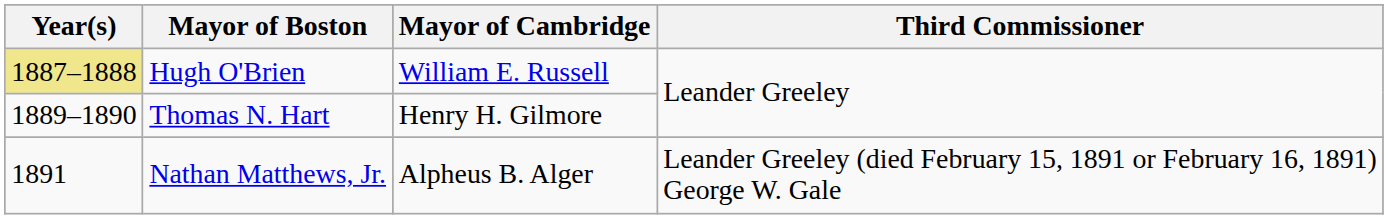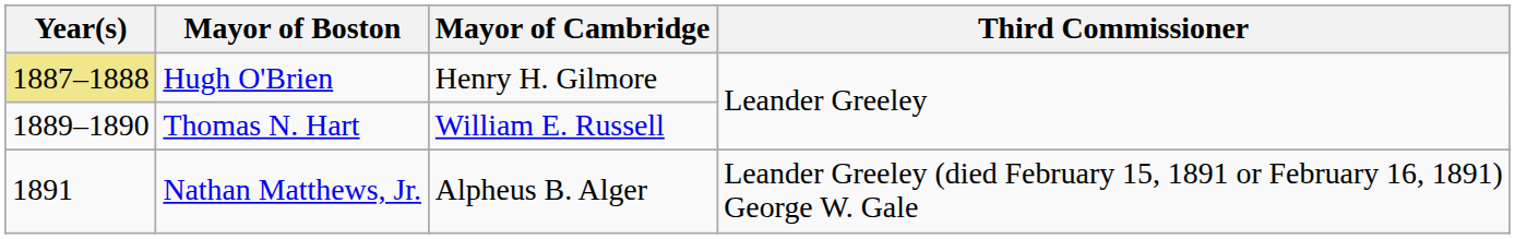 <table class=wikitable>
 <tr>
 <th>Year(s)</th>
 <th>Mayor of Boston</th>
 <th>Mayor of Cambridge</th>
 <th>Third Commissioner</th>
 </tr>
 <tr>
 <td style="background: khaki;">1887–1888</td>
 <td><a href='#'>Hugh O'Brien</a></td>
-<td><a href='#'>William E. Russell</a></td>
+<td>Henry H. Gilmore</td>
 <td rowspan=2>Leander Greeley</td>
 </tr>
 <tr>
 <td>1889–1890</td>
 <td><a href='#'>Thomas N. Hart</a></td>
-<td>Henry H. Gilmore</td>
+<td><a href='#'>William E. Russell</a></td>
 </tr>
 <tr>
 <td>1891</td>
 <td><a href='#'>Nathan Matthews, Jr.</a></td>
 <td>Alpheus B. Alger</td>
 <td>Leander Greeley (died February 15, 1891 or February 16, 1891)<br>George W. Gale</td>
 </tr>
 </table>
